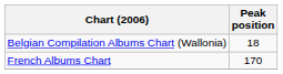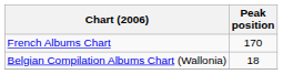 <table class="wikitable">
 <tr>
 <th>Chart (2006)</th>
 <th>Peak<br>position</th>
 </tr>
 <tr>
+<td><a href='#'>French Albums Chart</a></td>
+<td align="center">170</td>
+</tr>
+<tr>
 <td><a href='#'>Belgian Compilation Albums Chart</a> (Wallonia)</td>
 <td align="center">18</td>
 </tr>
 <tr>
-<td><a href='#'>French Albums Chart</a></td>
-<td align="center">170</td>
-</tr>
-<tr>
 </tr>
 </table>
